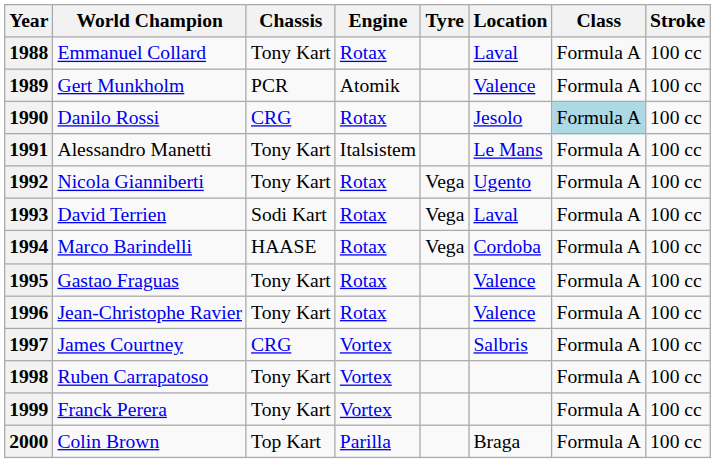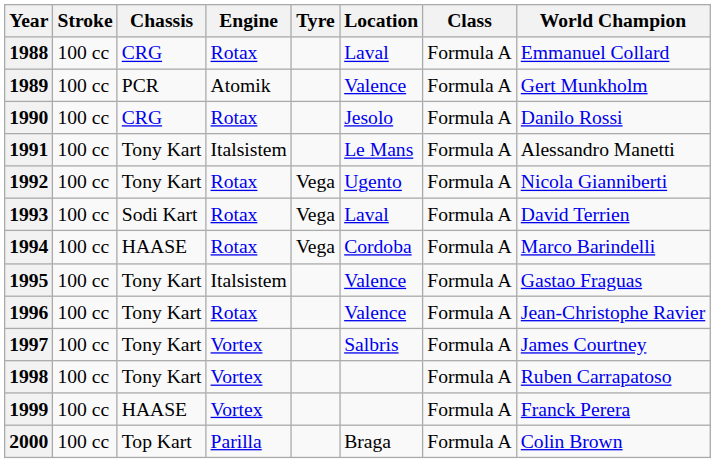 <table class="wikitable" style="font-size: 95%;">
 <tr>
 <th>Year</th>
-<th>World Champion</th>
+<th>Stroke</th>
 <th>Chassis</th>
 <th>Engine</th>
 <th>Tyre</th>
 <th>Location</th>
 <th>Class</th>
-<th>Stroke</th>
+<th>World Champion</th>
 </tr>
 <tr>
 <th>1988</th>
-<td> <a href='#'>Emmanuel Collard</a></td>
-<td>Tony Kart</td>
+<td>100 cc</td>
+<td><a href='#'>CRG</a></td>
 <td><a href='#'>Rotax</a></td>
 <td></td>
 <td> <a href='#'>Laval</a></td>
 <td>Formula A</td>
-<td>100 cc</td>
+<td> <a href='#'>Emmanuel Collard</a></td>
 </tr>
 <tr>
 <th>1989</th>
-<td> <a href='#'>Gert Munkholm</a></td>
+<td>100 cc</td>
 <td>PCR</td>
 <td>Atomik</td>
 <td></td>
 <td> <a href='#'>Valence</a></td>
 <td>Formula A</td>
-<td>100 cc</td>
+<td> <a href='#'>Gert Munkholm</a></td>
 </tr>
 <tr>
 <th>1990</th>
-<td> <a href='#'>Danilo Rossi</a></td>
+<td>100 cc</td>
 <td><a href='#'>CRG</a></td>
 <td><a href='#'>Rotax</a></td>
 <td></td>
 <td> <a href='#'>Jesolo</a></td>
-<td style="background: lightblue;">Formula A</td>
-<td>100 cc</td>
+<td>Formula A</td>
+<td> <a href='#'>Danilo Rossi</a></td>
 </tr>
 <tr>
 <th>1991</th>
-<td> Alessandro Manetti</td>
+<td>100 cc</td>
 <td>Tony Kart</td>
 <td>Italsistem</td>
 <td style="text-align:center;"></td>
 <td> <a href='#'>Le Mans</a></td>
 <td>Formula A</td>
-<td>100 cc</td>
+<td> Alessandro Manetti</td>
 </tr>
 <tr>
 <th>1992</th>
-<td> <a href='#'>Nicola Gianniberti</a></td>
+<td>100 cc</td>
 <td>Tony Kart</td>
 <td><a href='#'>Rotax</a></td>
 <td style="text-align:center;">Vega</td>
 <td> <a href='#'>Ugento</a></td>
 <td>Formula A</td>
-<td>100 cc</td>
+<td> <a href='#'>Nicola Gianniberti</a></td>
 </tr>
 <tr>
 <th>1993</th>
-<td> <a href='#'>David Terrien</a></td>
+<td>100 cc</td>
 <td>Sodi Kart</td>
 <td><a href='#'>Rotax</a></td>
 <td style="text-align:center;">Vega</td>
 <td> <a href='#'>Laval</a></td>
 <td>Formula A</td>
-<td>100 cc</td>
+<td> <a href='#'>David Terrien</a></td>
 </tr>
 <tr>
 <th>1994</th>
-<td> <a href='#'>Marco Barindelli</a></td>
+<td>100 cc</td>
 <td>HAASE</td>
 <td><a href='#'>Rotax</a></td>
 <td style="text-align:center;">Vega</td>
 <td> <a href='#'>Cordoba</a></td>
 <td>Formula A</td>
-<td>100 cc</td>
+<td> <a href='#'>Marco Barindelli</a></td>
 </tr>
 <tr>
 <th>1995</th>
-<td> <a href='#'>Gastao Fraguas</a></td>
+<td>100 cc</td>
 <td>Tony Kart</td>
-<td><a href='#'>Rotax</a></td>
+<td>Italsistem</td>
 <td style="text-align:center;"></td>
 <td> <a href='#'>Valence</a></td>
 <td>Formula A</td>
-<td>100 cc</td>
+<td> <a href='#'>Gastao Fraguas</a></td>
 </tr>
 <tr>
 <th>1996</th>
-<td> <a href='#'>Jean-Christophe Ravier</a></td>
+<td>100 cc</td>
 <td>Tony Kart</td>
 <td><a href='#'>Rotax</a></td>
 <td></td>
 <td> <a href='#'>Valence</a></td>
 <td>Formula A</td>
-<td>100 cc</td>
+<td> <a href='#'>Jean-Christophe Ravier</a></td>
 </tr>
 <tr>
 <th>1997</th>
-<td> <a href='#'>James Courtney</a></td>
-<td><a href='#'>CRG</a></td>
+<td>100 cc</td>
+<td>Tony Kart</td>
 <td><a href='#'>Vortex</a></td>
 <td style="text-align:center;"></td>
 <td> <a href='#'>Salbris</a></td>
 <td>Formula A</td>
-<td>100 cc</td>
+<td> <a href='#'>James Courtney</a></td>
 </tr>
 <tr>
 <th>1998</th>
-<td> <a href='#'>Ruben Carrapatoso</a></td>
+<td>100 cc</td>
 <td>Tony Kart</td>
 <td><a href='#'>Vortex</a></td>
 <td></td>
 <td></td>
 <td>Formula A</td>
-<td>100 cc</td>
+<td> <a href='#'>Ruben Carrapatoso</a></td>
 </tr>
 <tr>
 <th>1999</th>
-<td> <a href='#'>Franck Perera</a></td>
-<td>Tony Kart</td>
+<td>100 cc</td>
+<td>HAASE</td>
 <td><a href='#'>Vortex</a></td>
 <td></td>
 <td></td>
 <td>Formula A</td>
-<td>100 cc</td>
+<td> <a href='#'>Franck Perera</a></td>
 </tr>
 <tr>
 <th>2000</th>
-<td> <a href='#'>Colin Brown</a></td>
+<td>100 cc</td>
 <td>Top Kart</td>
 <td><a href='#'>Parilla</a></td>
 <td></td>
 <td> Braga</td>
 <td>Formula A</td>
-<td>100 cc</td>
+<td> <a href='#'>Colin Brown</a></td>
 </tr>
 </table>
